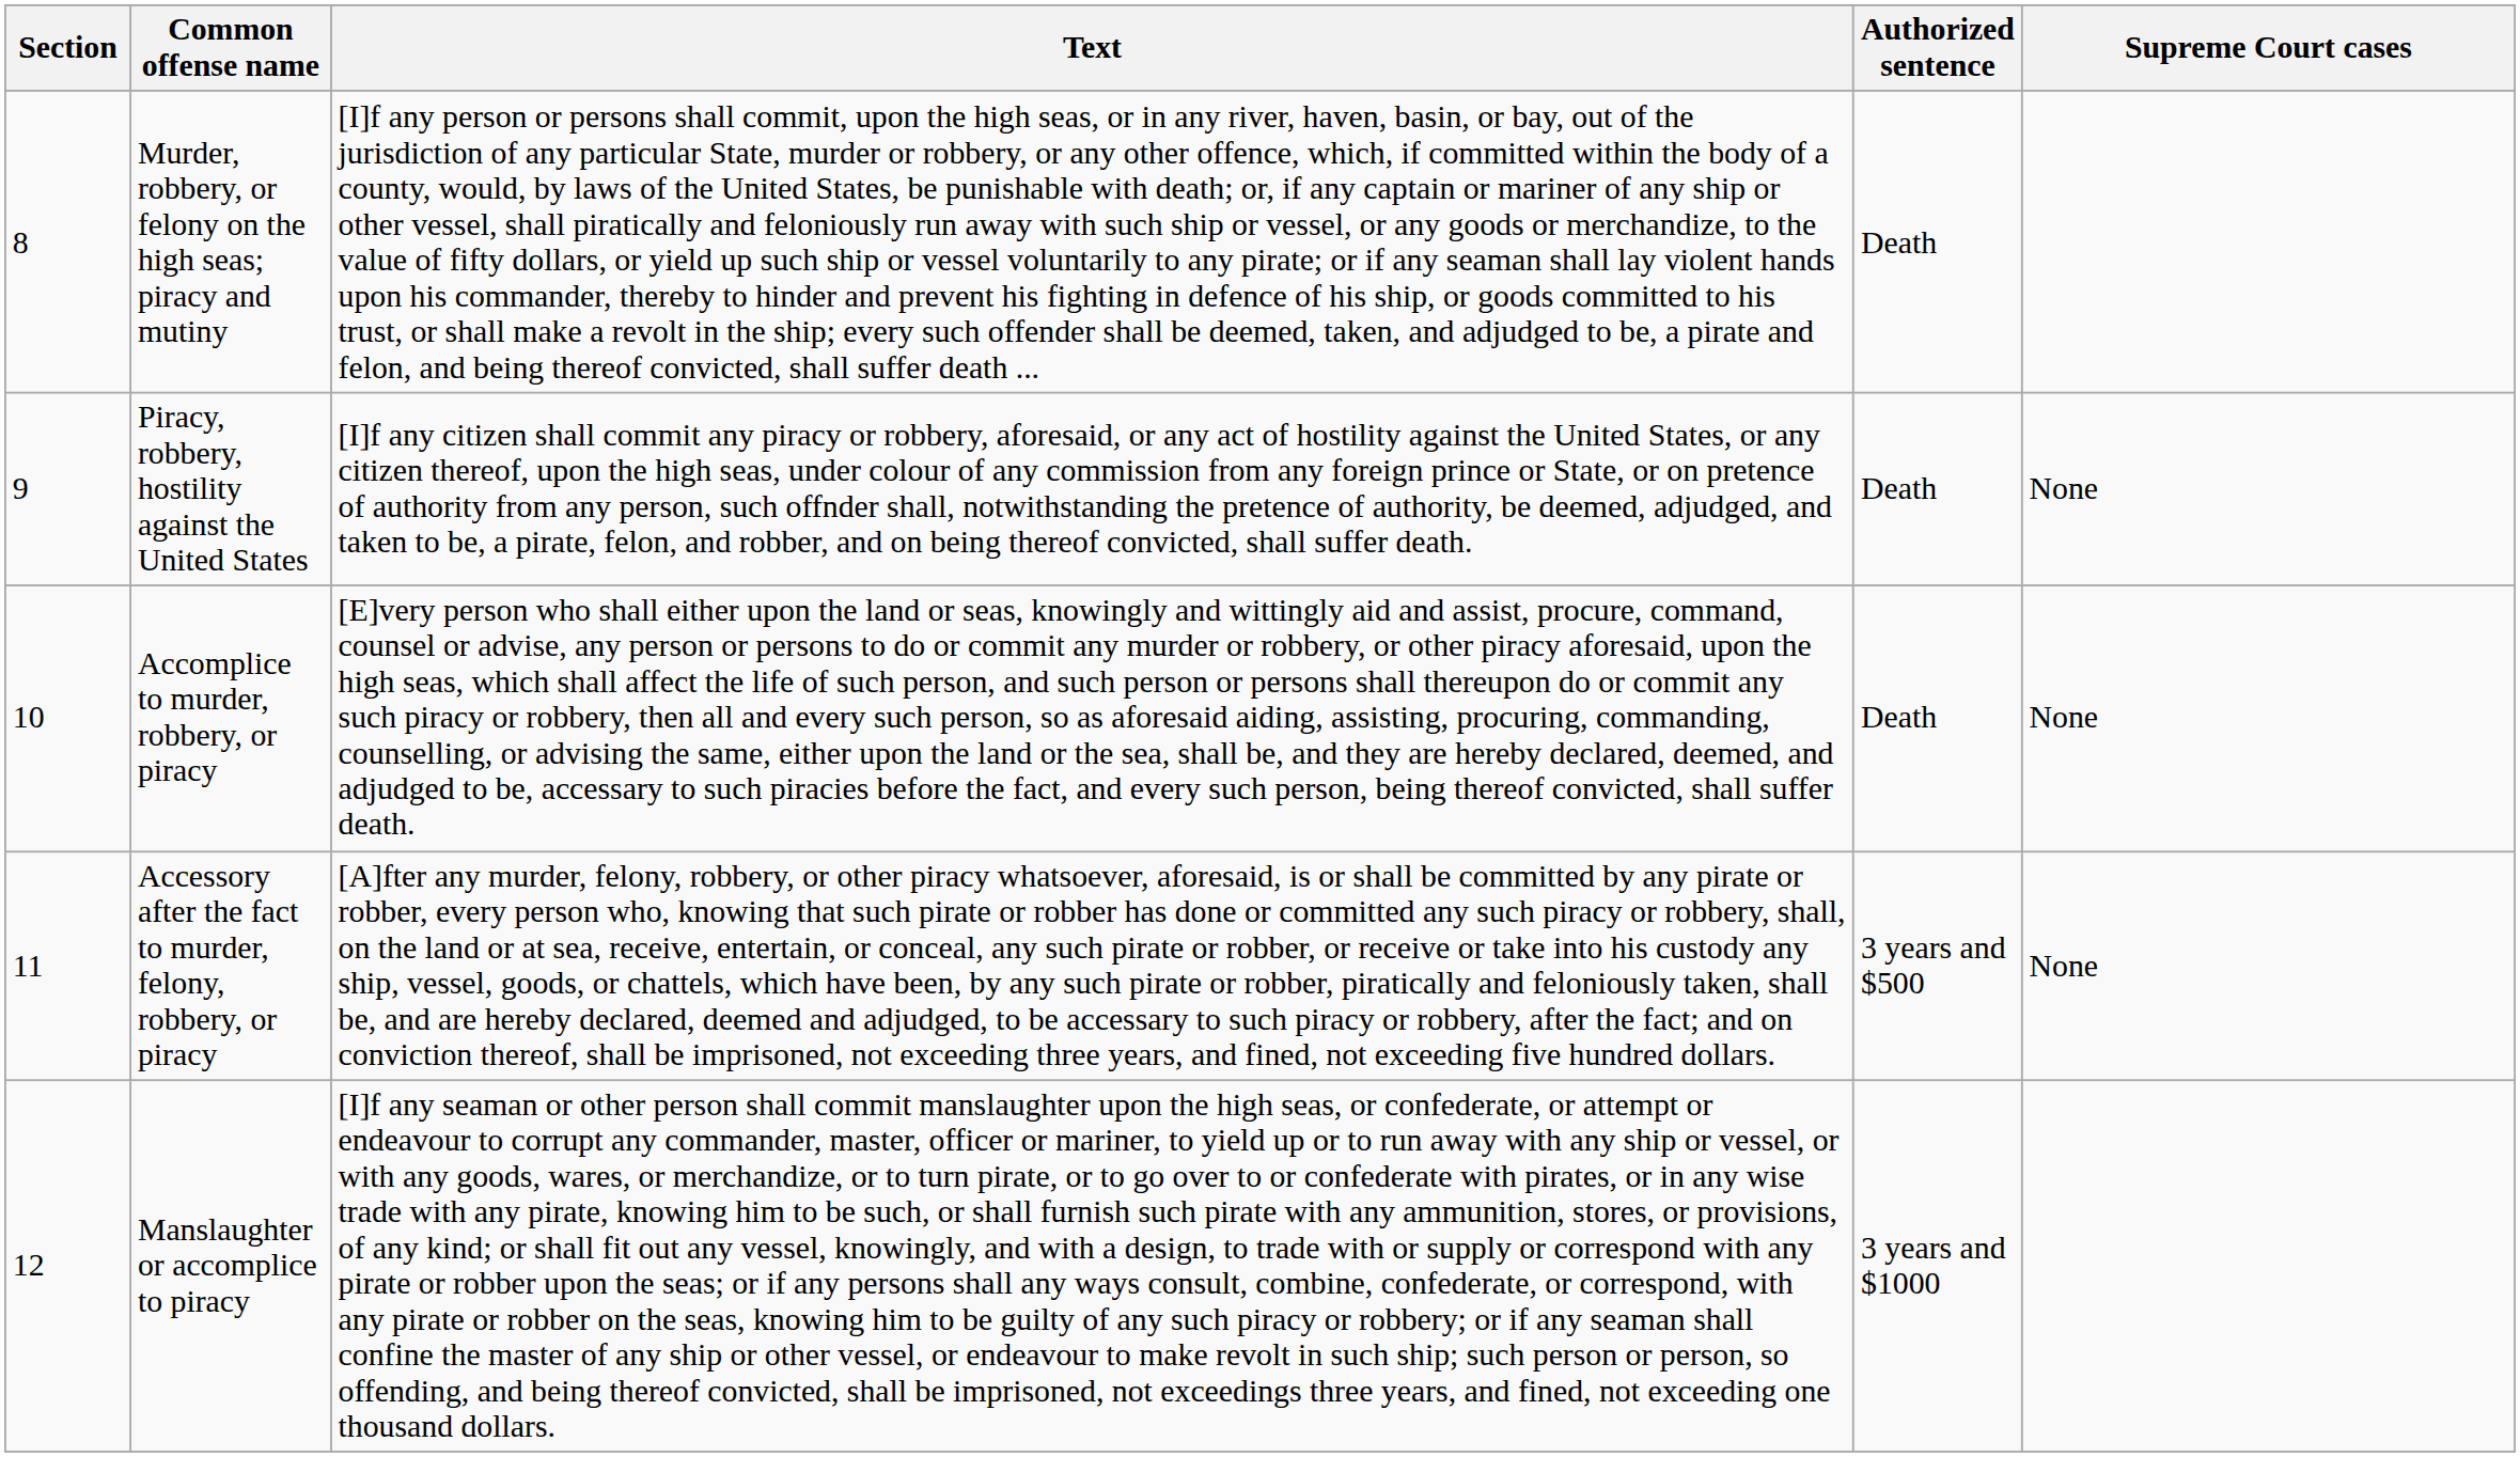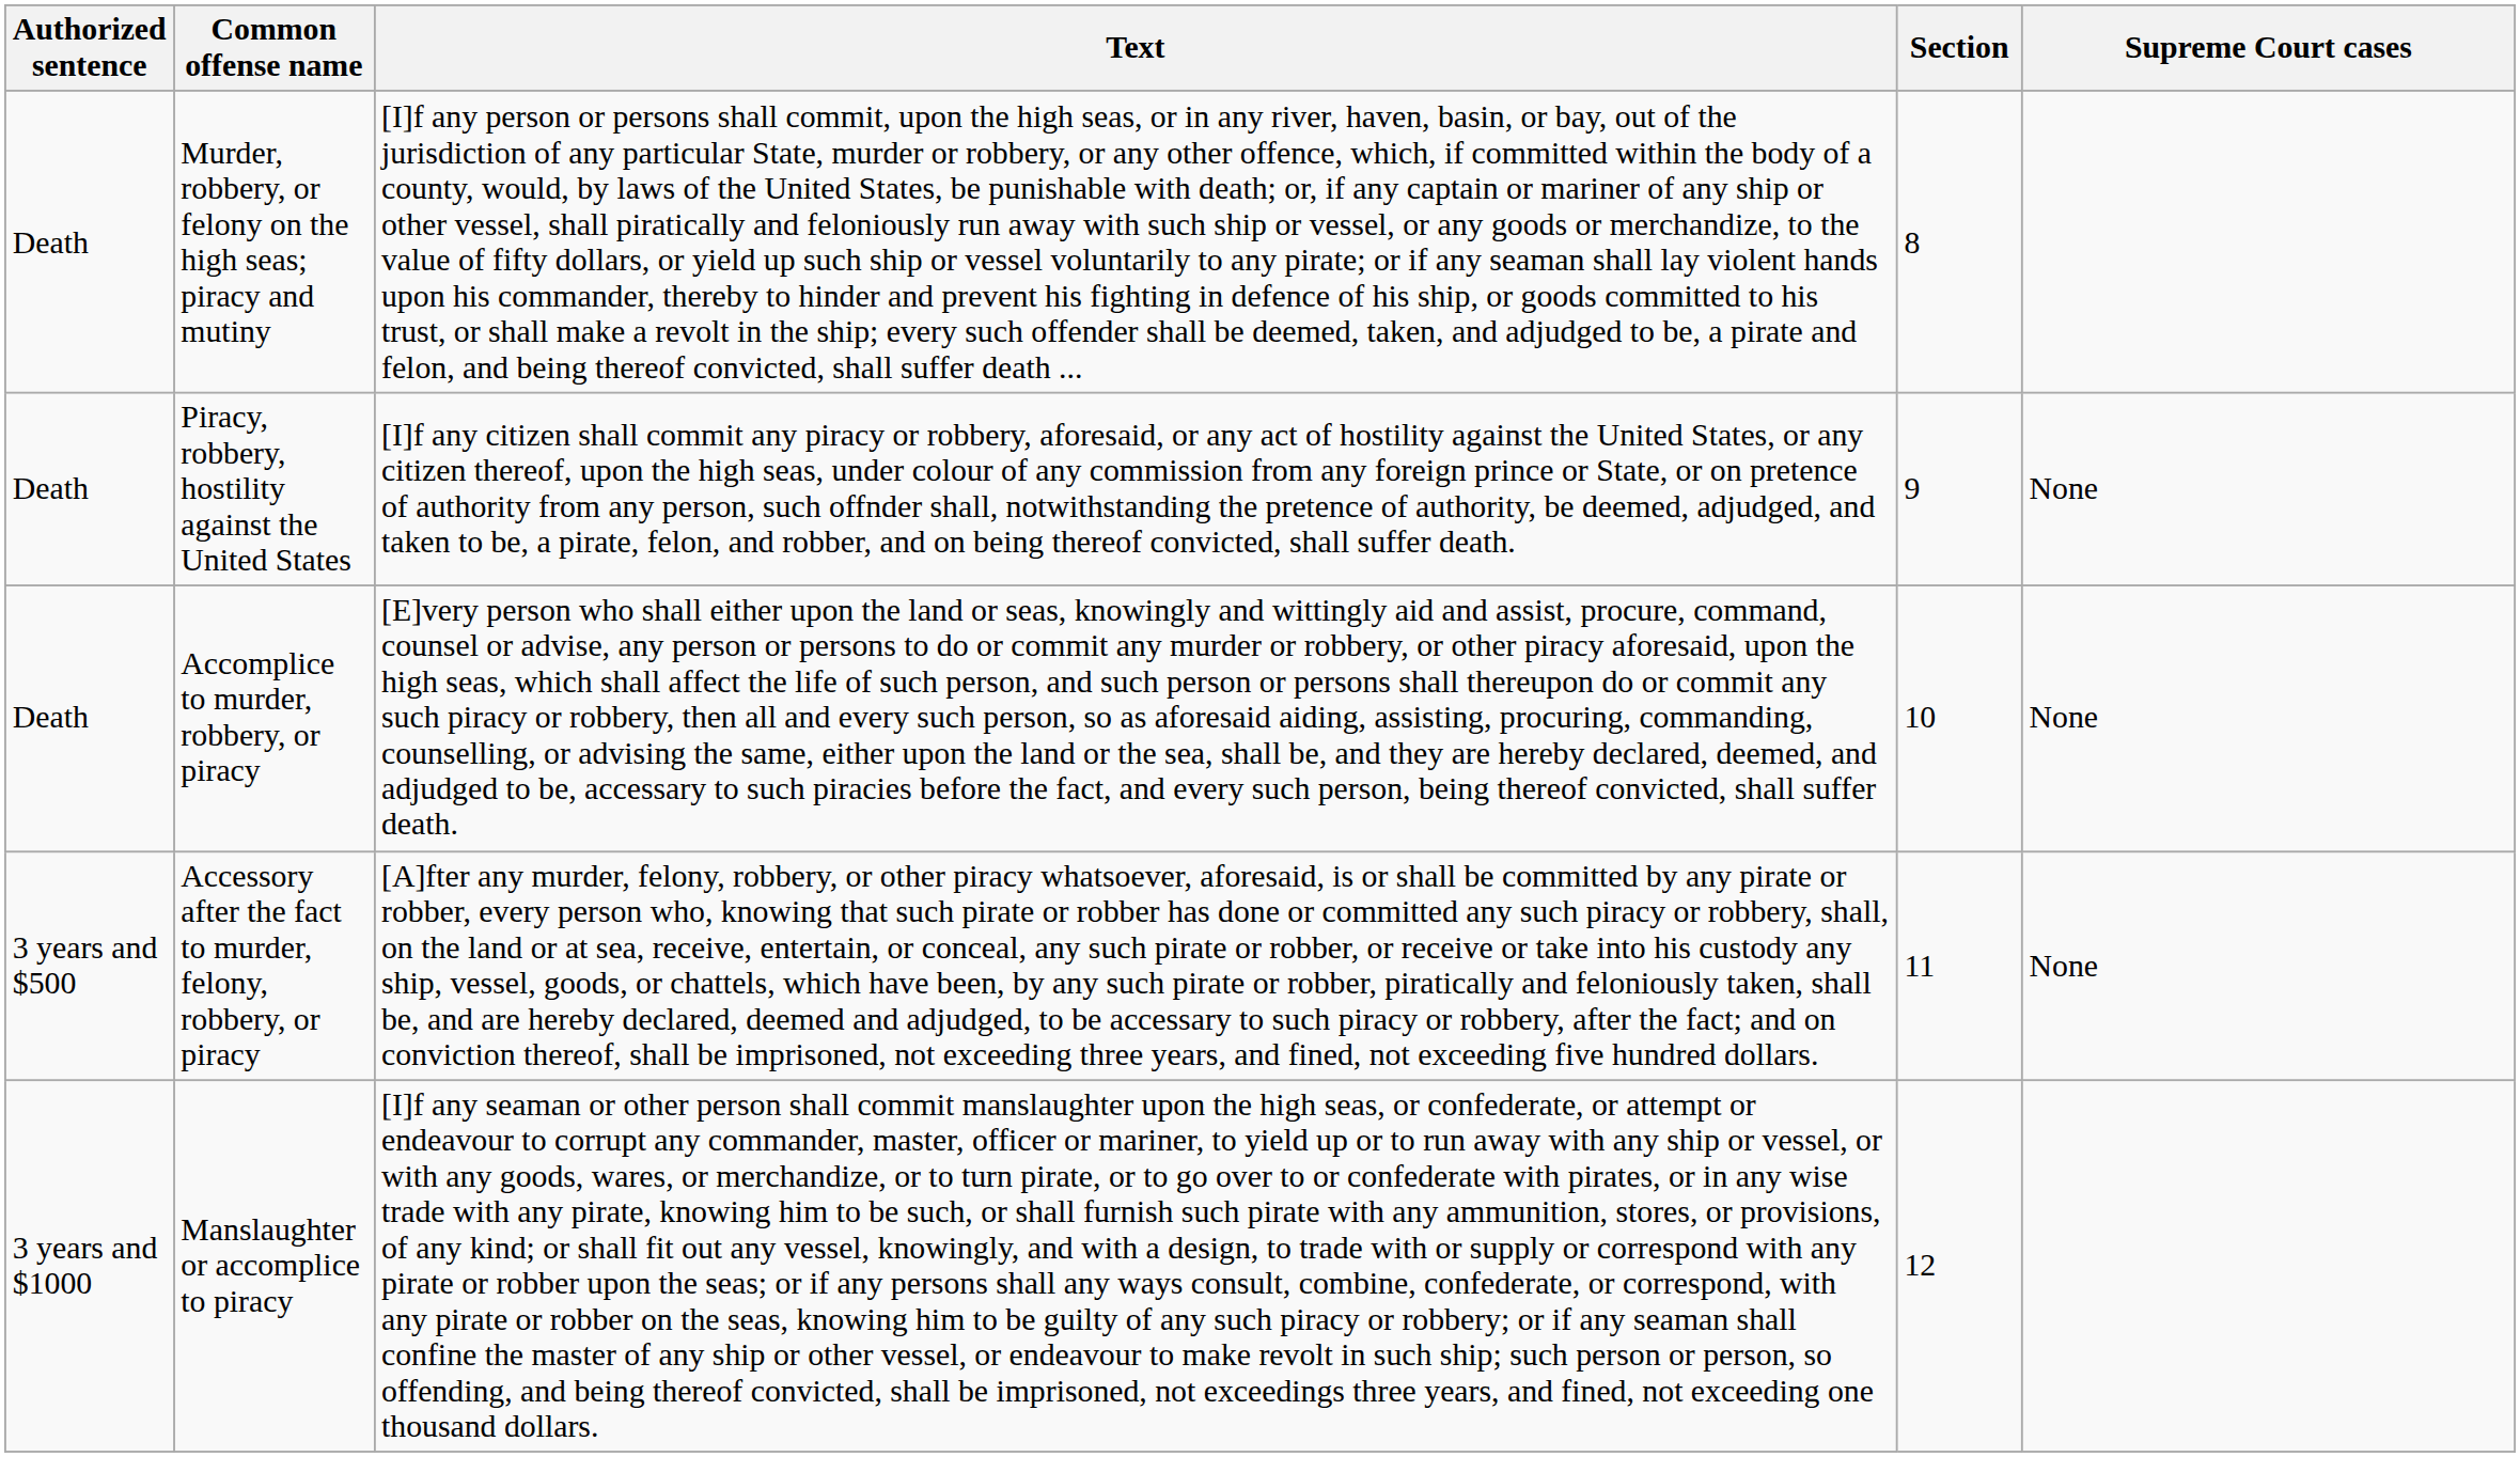 <table class="wikitable" style="width:100%">
 <tr>
-<th scope=col width=5%>Section</th>
+<th scope=col widht=5%>Authorized sentence</th>
 <th scope=col width=8%>Common offense name</th>
 <th scope=col width=62%>Text</th>
-<th scope=col widht=5%>Authorized sentence</th>
+<th scope=col width=5%>Section</th>
 <th scope=col width=20%>Supreme Court cases</th>
 </tr>
 <tr>
-<td>8</td>
+<td>Death</td>
 <td>Murder, robbery, or felony on the high seas; piracy and mutiny</td>
 <td>[I]f any person or persons shall commit, upon the high seas, or in any river, haven, basin, or bay, out of the jurisdiction of any particular State, murder or robbery, or any other offence, which, if committed within the body of a county, would, by laws of the United States, be punishable with death; or, if any captain or mariner of any ship or other vessel, shall piratically and feloniously run away with such ship or vessel, or any goods or merchandize, to the value of fifty dollars, or yield up such ship or vessel voluntarily to any pirate; or if any seaman shall lay violent hands upon his commander, thereby to hinder and prevent his fighting in defence of his ship, or goods committed to his trust, or shall make a revolt in the ship; every such offender shall be deemed, taken, and adjudged to be, a pirate and felon, and being thereof convicted, shall suffer death ...</td>
-<td>Death</td>
+<td>8</td>
 <td></td>
 </tr>
 <tr>
-<td>9</td>
+<td>Death</td>
 <td>Piracy, robbery, hostility against the United States</td>
 <td>[I]f any citizen shall commit any piracy or robbery, aforesaid, or any act of hostility against the United States, or any citizen thereof, upon the high seas, under colour of any commission from any foreign prince or State, or on pretence of authority from any person, such offnder shall, notwithstanding the pretence of authority, be deemed, adjudged, and taken to be, a pirate, felon, and robber, and on being thereof convicted, shall suffer death.</td>
-<td>Death</td>
+<td>9</td>
 <td>None</td>
 </tr>
 <tr>
-<td>10</td>
+<td>Death</td>
 <td>Accomplice to murder, robbery, or piracy</td>
 <td>[E]very person who shall either upon the land or seas, knowingly and wittingly aid and assist, procure, command, counsel or advise, any person or persons to do or commit any murder or robbery, or other piracy aforesaid, upon the high seas, which shall affect the life of such person, and such person or persons shall thereupon do or commit any such piracy or robbery, then all and every such person, so as aforesaid aiding, assisting, procuring, commanding, counselling, or advising the same, either upon the land or the sea, shall be, and they are hereby declared, deemed, and adjudged to be, accessary to such piracies before the fact, and every such person, being thereof convicted, shall suffer death.</td>
-<td>Death</td>
+<td>10</td>
 <td>None</td>
 </tr>
 <tr>
-<td>11</td>
+<td>3 years and $500</td>
 <td>Accessory after the fact to murder, felony, robbery, or piracy</td>
 <td>[A]fter any murder, felony, robbery, or other piracy whatsoever, aforesaid, is or shall be committed by any pirate or robber, every person who, knowing that such pirate or robber has done or committed any such piracy or robbery, shall, on the land or at sea, receive, entertain, or conceal, any such pirate or robber, or receive or take into his custody any ship, vessel, goods, or chattels, which have been, by any such pirate or robber, piratically and feloniously taken, shall be, and are hereby declared, deemed and adjudged, to be accessary to such piracy or robbery, after the fact; and on conviction thereof, shall be imprisoned, not exceeding three years, and fined, not exceeding five hundred dollars.</td>
-<td>3 years and $500</td>
+<td>11</td>
 <td>None</td>
 </tr>
 <tr>
-<td>12</td>
+<td>3 years and $1000</td>
 <td>Manslaughter or accomplice to piracy</td>
 <td>[I]f any seaman or other person shall commit manslaughter upon the high seas, or confederate, or attempt or endeavour to corrupt any commander, master, officer or mariner, to yield up or to run away with any ship or vessel, or with any goods, wares, or merchandize, or to turn pirate, or to go over to or confederate with pirates, or in any wise trade with any pirate, knowing him to be such, or shall furnish such pirate with any ammunition, stores, or provisions, of any kind; or shall fit out any vessel, knowingly, and with a design, to trade with or supply or correspond with any pirate or robber upon the seas; or if any persons shall any ways consult, combine, confederate, or correspond, with any pirate or robber on the seas, knowing him to be guilty of any such piracy or robbery; or if any seaman shall confine the master of any ship or other vessel, or endeavour to make revolt in such ship; such person or person, so offending, and being thereof convicted, shall be imprisoned, not exceedings three years, and fined, not exceeding one thousand dollars.</td>
-<td>3 years and $1000</td>
+<td>12</td>
 <td></td>
 </tr>
 </table>
